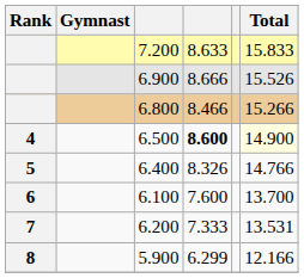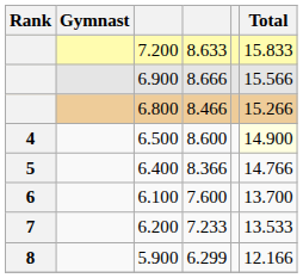 <table class="wikitable sortable" style="text-align:center; font-size:95%">
 <tr>
 <th scope=col>Rank</th>
 <th scope=col>Gymnast</th>
 <th scope=col></th>
 <th scope=col></th>
 <th scope=col></th>
 <th scope=col>Total</th>
 </tr>
 <tr bgcolor=fffcaf>
 <th scope=row></th>
 <td align=left></td>
 <td>7.200</td>
 <td>8.633</td>
 <td></td>
 <td>15.833</td>
 </tr>
 <tr bgcolor=e5e5e5>
 <th scope=row></th>
 <td align=left></td>
 <td>6.900</td>
 <td>8.666</td>
 <td></td>
-<td>15.526</td>
+<td>15.566</td>
 </tr>
 <tr bgcolor=eecc99>
 <th scope=row></th>
 <td align=left></td>
 <td>6.800</td>
 <td>8.466</td>
 <td></td>
 <td>15.266</td>
 </tr>
 <tr>
 <th scope=row>4</th>
 <td align=left></td>
 <td>6.500</td>
-<td><strong>8.600</strong></td>
+<td>8.600</td>
 <td></td>
 <td style="background: lightyellow;">14.900</td>
 </tr>
 <tr>
 <th scope=row>5</th>
 <td align=left></td>
 <td>6.400</td>
-<td>8.326</td>
+<td>8.366</td>
 <td></td>
 <td>14.766</td>
 </tr>
 <tr>
 <th scope=row>6</th>
 <td align=left></td>
 <td>6.100</td>
 <td>7.600</td>
 <td></td>
 <td>13.700</td>
 </tr>
 <tr>
 <th scope=row>7</th>
 <td align=left></td>
 <td>6.200</td>
-<td>7.333</td>
+<td>7.233</td>
 <td></td>
-<td>13.531</td>
+<td>13.533</td>
 </tr>
 <tr>
 <th scope=row>8</th>
 <td align=left></td>
 <td>5.900</td>
 <td>6.299</td>
 <td></td>
 <td>12.166</td>
 </tr>
 <tr>
 </tr>
 </table>
